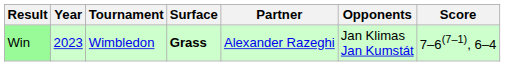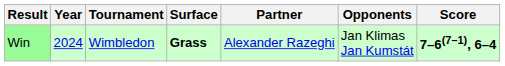 <table class="wikitable">
 <tr>
 <th>Result</th>
 <th>Year</th>
 <th>Tournament</th>
 <th>Surface</th>
 <th>Partner</th>
 <th>Opponents</th>
 <th class="unsortable">Score</th>
 </tr>
 <tr style="background:#ccffcc;">
 <td bgcolor=98fb98>Win</td>
-<td><a href='#'>2023</a></td>
+<td><a href='#'>2024</a></td>
 <td><a href='#'>Wimbledon</a></td>
 <td><strong>Grass</strong></td>
 <td> <a href='#'>Alexander Razeghi</a></td>
 <td> Jan Klimas<br> <a href='#'>Jan Kumstát</a></td>
-<td>7–6<sup>(7–1)</sup>, 6–4</td>
+<td><strong>7–6<sup>(7–1)</sup>, 6–4</strong></td>
 </tr>
 </table>
